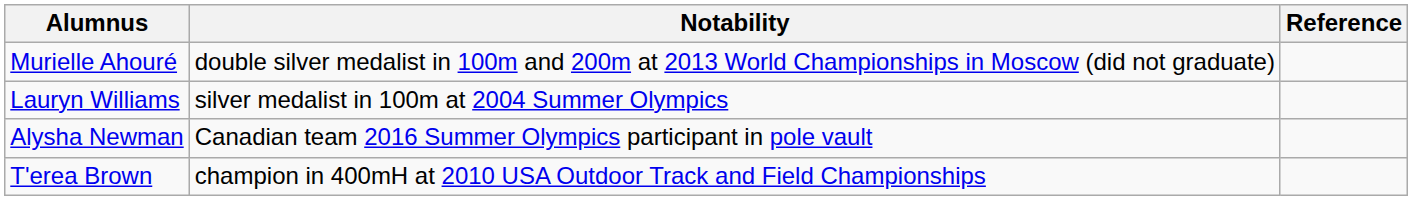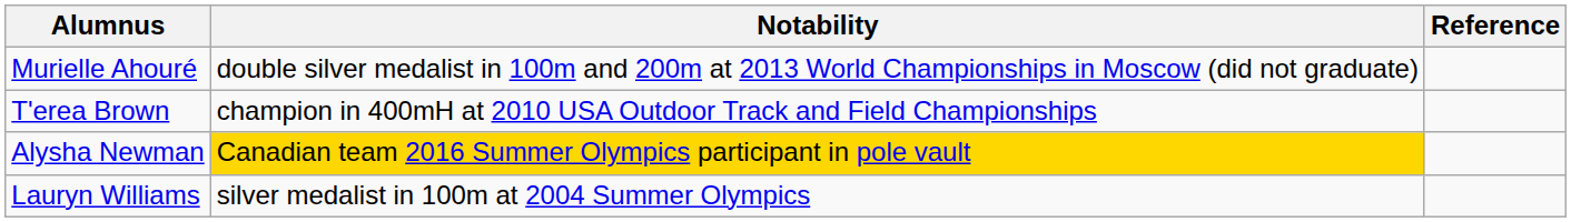 <table class="wikitable">
 <tr>
 <th>Alumnus</th>
 <th>Notability</th>
 <th>Reference</th>
 </tr>
 <tr>
 <td><a href='#'>Murielle Ahouré</a></td>
 <td>double silver medalist in <a href='#'>100m</a> and <a href='#'>200m</a> at <a href='#'>2013 World Championships in Moscow</a> (did not graduate)</td>
 <td></td>
 </tr>
 <tr>
+<td><a href='#'>T'erea Brown</a></td>
+<td>champion in 400mH at <a href='#'>2010 USA Outdoor Track and Field Championships</a></td>
+<td></td>
+</tr>
+<tr>
+<td><a href='#'>Alysha Newman</a></td>
+<td style="background: gold;">Canadian team <a href='#'>2016 Summer Olympics</a> participant in <a href='#'>pole vault</a></td>
+</tr>
+<tr>
 <td><a href='#'>Lauryn Williams</a></td>
 <td>silver medalist in 100m at <a href='#'>2004 Summer Olympics</a></td>
 <td></td>
 </tr>
-<tr>
-<td><a href='#'>Alysha Newman</a></td>
-<td>Canadian team <a href='#'>2016 Summer Olympics</a> participant in <a href='#'>pole vault</a></td>
-</tr>
-<tr>
-<td><a href='#'>T'erea Brown</a></td>
-<td>champion in 400mH at <a href='#'>2010 USA Outdoor Track and Field Championships</a></td>
-<td></td>
-</tr>
 </table>
